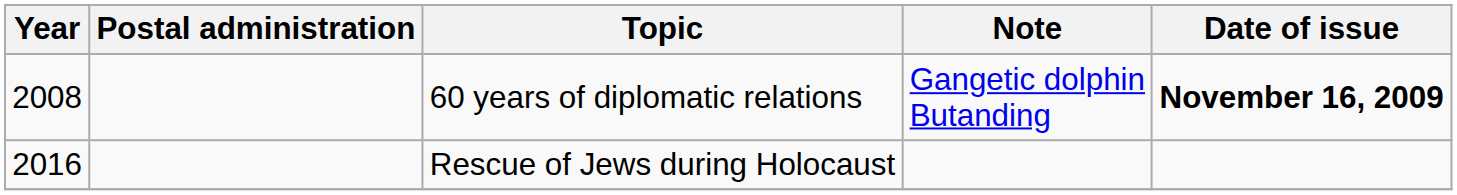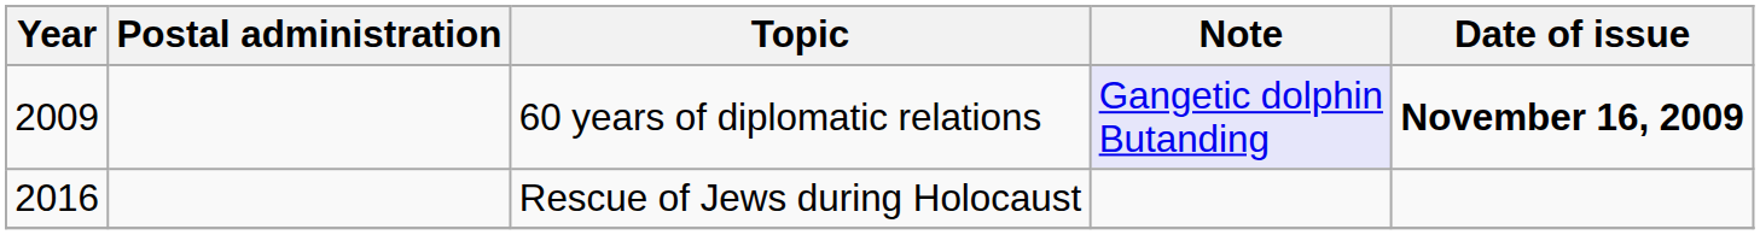 <table class="wikitable">
 <tr>
 <th>Year</th>
 <th>Postal administration</th>
 <th>Topic</th>
 <th>Note</th>
 <th>Date of issue</th>
 </tr>
 <tr>
-<td>2008</td>
+<td>2009</td>
 <td></td>
 <td>60 years of diplomatic relations</td>
-<td><a href='#'>Gangetic dolphin</a> <br> <a href='#'>Butanding</a></td>
+<td style="background: lavender;"><a href='#'>Gangetic dolphin</a> <br> <a href='#'>Butanding</a></td>
 <td><strong>November 16, 2009</strong></td>
 </tr>
 <tr>
 <td>2016</td>
 <td></td>
 <td>Rescue of Jews during Holocaust</td>
 <td></td>
 <td></td>
 </tr>
 <tr>
 </tr>
 </table>
